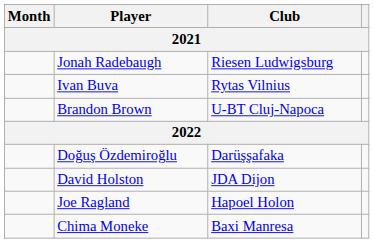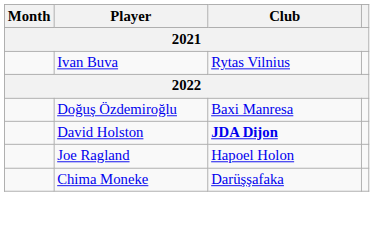 <table class="wikitable">
 <tr>
 <th>Month</th>
 <th width=160>Player</th>
 <th width=160>Club</th>
 <th></th>
 </tr>
 <tr>
 <th colspan=4>2021</th>
 </tr>
 <tr>
 <td></td>
-<td> <a href='#'>Jonah Radebaugh</a></td>
-<td> <a href='#'>Riesen Ludwigsburg</a></td>
-<td></td>
-</tr>
-<tr>
-<td></td>
 <td> <a href='#'>Ivan Buva</a></td>
 <td> <a href='#'>Rytas Vilnius</a></td>
-<td></td>
-</tr>
-<tr>
-<td></td>
-<td> <a href='#'>Brandon Brown</a></td>
-<td> <a href='#'>U-BT Cluj-Napoca</a></td>
 <td></td>
 </tr>
 <tr>
 <th colspan=4>2022</th>
 </tr>
 <tr>
 <td></td>
 <td> <a href='#'>Doğuş Özdemiroğlu</a></td>
-<td> <a href='#'>Darüşşafaka</a></td>
+<td> <a href='#'>Baxi Manresa</a></td>
 <td></td>
 </tr>
 <tr>
 <td></td>
 <td> <a href='#'>David Holston</a></td>
-<td> <a href='#'>JDA Dijon</a></td>
+<td><strong> <a href='#'>JDA Dijon</a></strong></td>
 <td></td>
 </tr>
 <tr>
 <td></td>
 <td> <a href='#'>Joe Ragland</a></td>
 <td> <a href='#'>Hapoel Holon</a></td>
 <td></td>
 </tr>
 <tr>
 <td></td>
 <td> <a href='#'>Chima Moneke</a></td>
-<td> <a href='#'>Baxi Manresa</a></td>
+<td> <a href='#'>Darüşşafaka</a></td>
 <td></td>
 </tr>
 </table>
